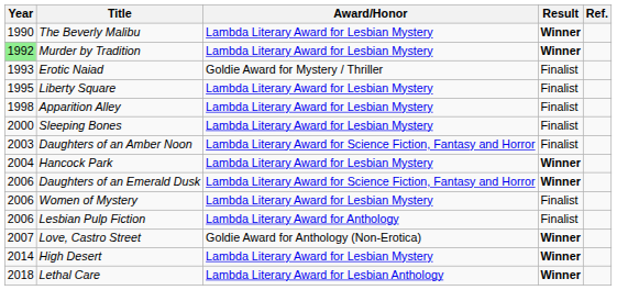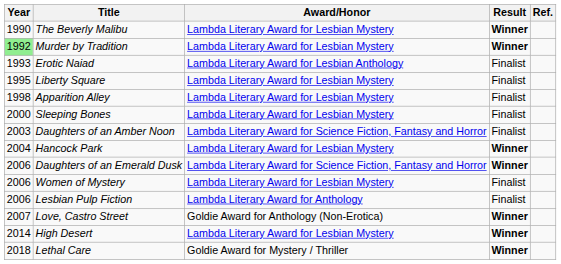 <table class="wikitable sortable">
 <tr>
 <th>Year</th>
 <th>Title</th>
 <th>Award/Honor</th>
 <th>Result</th>
 <th>Ref.</th>
 </tr>
 <tr>
 <td>1990</td>
 <td><em>The Beverly Malibu</em></td>
 <td><a href='#'>Lambda Literary Award for Lesbian Mystery</a></td>
 <td><strong>Winner</strong></td>
 <td></td>
 </tr>
 <tr>
 <td style="background: lightgreen;">1992</td>
 <td><em>Murder by Tradition</em></td>
 <td><a href='#'>Lambda Literary Award for Lesbian Mystery</a></td>
 <td><strong>Winner</strong></td>
 <td></td>
 </tr>
 <tr>
 <td>1993</td>
 <td><em>Erotic Naiad</em></td>
-<td>Goldie Award for Mystery / Thriller</td>
+<td><a href='#'>Lambda Literary Award for Lesbian Anthology</a></td>
 <td>Finalist</td>
 <td></td>
 </tr>
 <tr>
 <td>1995</td>
 <td><em>Liberty Square</em></td>
 <td><a href='#'>Lambda Literary Award for Lesbian Mystery</a></td>
 <td>Finalist</td>
 <td></td>
 </tr>
 <tr>
 <td>1998</td>
 <td><em>Apparition Alley</em></td>
 <td><a href='#'>Lambda Literary Award for Lesbian Mystery</a></td>
 <td>Finalist</td>
 <td></td>
 </tr>
 <tr>
 <td>2000</td>
 <td><em>Sleeping Bones</em></td>
 <td><a href='#'>Lambda Literary Award for Lesbian Mystery</a></td>
 <td>Finalist</td>
 <td></td>
 </tr>
 <tr>
 <td>2003</td>
 <td><em>Daughters of an Amber Noon</em></td>
 <td><a href='#'>Lambda Literary Award for Science Fiction, Fantasy and Horror</a></td>
 <td>Finalist</td>
 <td></td>
 </tr>
 <tr>
 <td>2004</td>
 <td><em>Hancock Park</em></td>
 <td><a href='#'>Lambda Literary Award for Lesbian Mystery</a></td>
 <td><strong>Winner</strong></td>
 <td></td>
 </tr>
 <tr>
 <td>2006</td>
 <td><em>Daughters of an Emerald Dusk</em></td>
 <td><a href='#'>Lambda Literary Award for Science Fiction, Fantasy and Horror</a></td>
 <td><strong>Winner</strong></td>
 <td></td>
 </tr>
 <tr>
 <td>2006</td>
 <td><em>Women of Mystery</em></td>
 <td><a href='#'>Lambda Literary Award for Lesbian Mystery</a></td>
 <td>Finalist</td>
 <td></td>
 </tr>
 <tr>
 <td>2006</td>
 <td><em>Lesbian Pulp Fiction</em></td>
 <td><a href='#'>Lambda Literary Award for Anthology</a></td>
 <td>Finalist</td>
 <td></td>
 </tr>
 <tr>
 <td>2007</td>
 <td><em>Love, Castro Street</em></td>
 <td>Goldie Award for Anthology (Non-Erotica)</td>
 <td><strong>Winner</strong></td>
 <td></td>
 </tr>
 <tr>
 <td>2014</td>
 <td><em>High Desert</em></td>
 <td><a href='#'>Lambda Literary Award for Lesbian Mystery</a></td>
 <td><strong>Winner</strong></td>
 <td></td>
 </tr>
 <tr>
 <td>2018</td>
 <td><em>Lethal Care</em></td>
-<td><a href='#'>Lambda Literary Award for Lesbian Anthology</a></td>
+<td>Goldie Award for Mystery / Thriller</td>
 <td><strong>Winner</strong></td>
 <td></td>
 </tr>
 </table>
